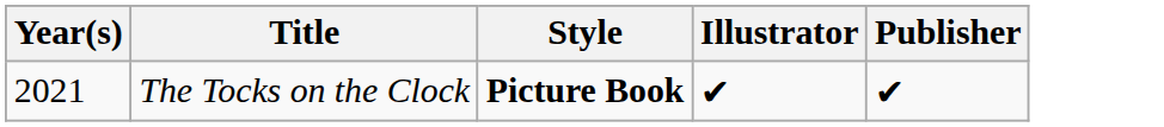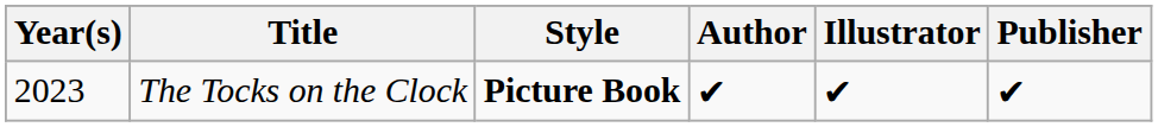 <table class="wikitable">
 <tr>
 <th>Year(s)</th>
 <th>Title</th>
 <th>Style</th>
+<th>Author</th>
 <th>Illustrator</th>
 <th>Publisher</th>
 </tr>
 <tr>
-<td>2021</td>
+<td>2023</td>
 <td><em>The Tocks on the Clock</em></td>
 <td><strong>Picture Book</strong></td>
 <td>✔︎</td>
 <td>✔︎</td>
+<td>✔︎</td>
 </tr>
 </table>
